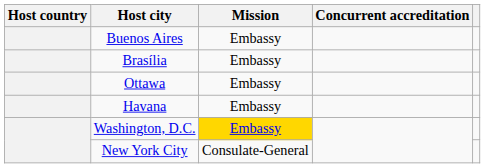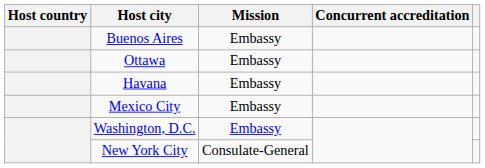 <table class="wikitable plainrowheaders" style="text-align:center;">
 <tr>
 <th scope="col">Host country</th>
 <th scope="col">Host city</th>
 <th scope="col">Mission</th>
 <th scope="col">Concurrent accreditation</th>
 <th scope="col"></th>
 </tr>
 <tr>
 <th scope="row"></th>
 <td><a href='#'>Buenos Aires</a></td>
-<td>Embassy</td>
-<td></td>
-<td></td>
-</tr>
-<tr>
-<th scope="row"></th>
-<td><a href='#'>Brasília</a></td>
 <td>Embassy</td>
 <td></td>
 <td></td>
 </tr>
 <tr>
 <th scope="row"></th>
 <td><a href='#'>Ottawa</a></td>
 <td>Embassy</td>
 <td></td>
 <td></td>
 </tr>
 <tr>
 <th scope="row"></th>
 <td><a href='#'>Havana</a></td>
 <td>Embassy</td>
 <td></td>
 <td></td>
 </tr>
 <tr>
+<th scope="row"></th>
+<td><a href='#'>Mexico City</a></td>
+<td>Embassy</td>
+<td></td>
+<td></td>
+</tr>
+<tr>
 <th scope="row" rowspan="2"></th>
 <td><a href='#'>Washington, D.C.</a></td>
-<td style="background: gold;"><a href='#'>Embassy</a></td>
+<td><a href='#'>Embassy</a></td>
 <td rowspan="2"></td>
 <td></td>
 </tr>
 <tr>
 <td><a href='#'>New York City</a></td>
 <td>Consulate-General</td>
 <td></td>
 </tr>
 </table>
